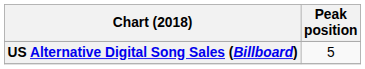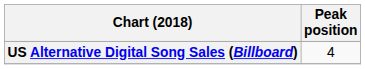 <table class="wikitable sortable plainrowheaders" style="text-align:center">
 <tr>
 <th>Chart (2018)</th>
 <th>Peak<br>position</th>
 </tr>
 <tr>
 </tr>
 <tr>
 <th scope="row">US <a href='#'>Alternative Digital Song Sales</a> (<em><a href='#'>Billboard</a></em>)</th>
-<td>5</td>
+<td>4</td>
 </tr>
 <tr>
 </tr>
 </table>
